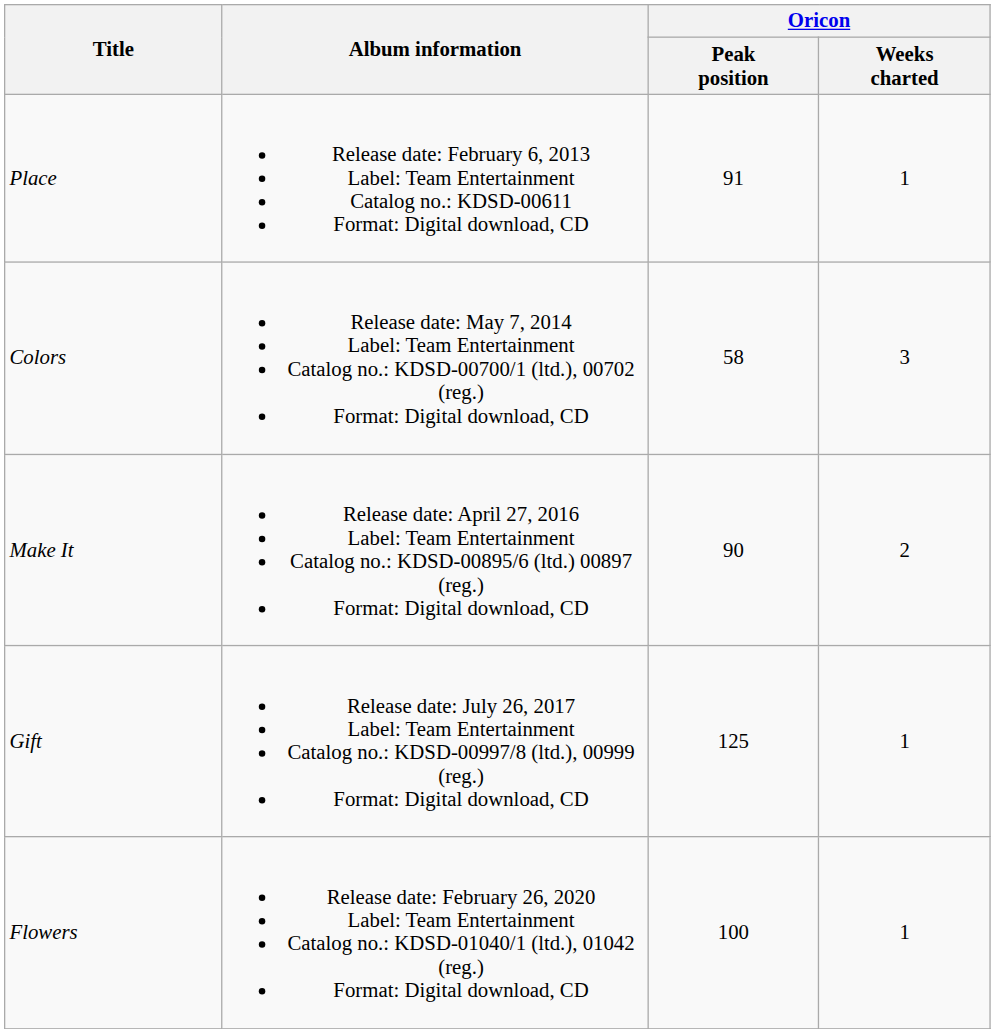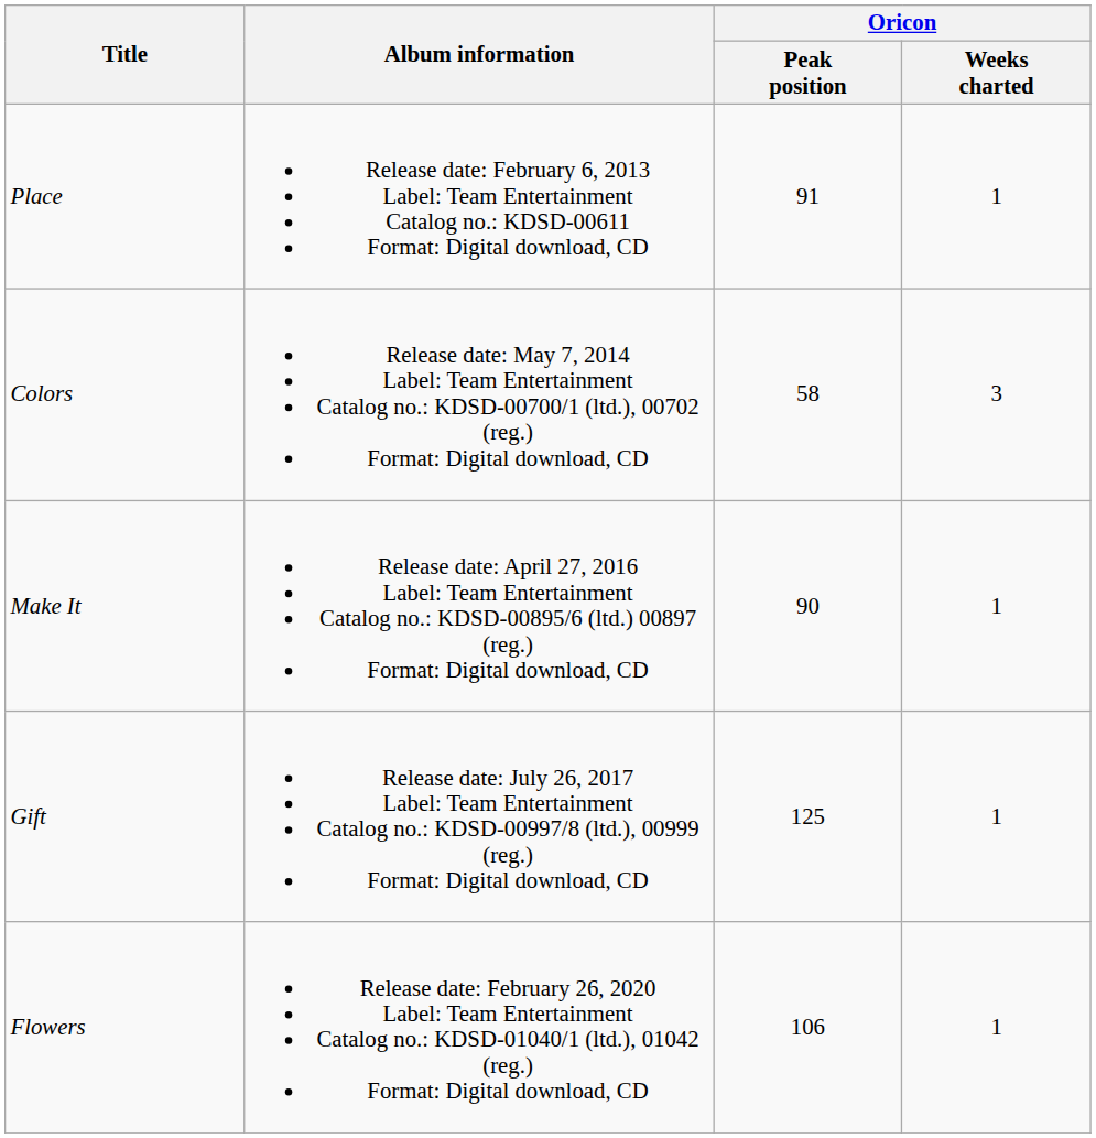 <table class="wikitable plainrowheaders" style="text-align:center">
 <tr>
 <th rowspan=2; style="width:10em;">Title</th>
 <th rowspan=2; style="width:20em;">Album information</th>
 <th colspan=2; style="width:16em;"><a href='#'>Oricon</a><br></th>
 </tr>
 <tr>
 <th style="width:6em;">Peak<br>position</th>
 <th style="width:6em;">Weeks<br> charted</th>
 </tr>
 <tr>
 <td align=left><em>Place</em></td>
 <td><br><ul><li>Release date: February 6, 2013</li><li>Label: Team Entertainment</li><li>Catalog no.: KDSD-00611</li><li>Format: Digital download, CD</li></ul></td>
 <td>91</td>
 <td>1<br></td>
 </tr>
 <tr>
 <td align=left><em>Colors</em></td>
 <td><br><ul><li>Release date: May 7, 2014</li><li>Label: Team Entertainment</li><li>Catalog no.: KDSD-00700/1 (ltd.), 00702 (reg.)</li><li>Format: Digital download, CD</li></ul></td>
 <td>58</td>
 <td>3<br></td>
 </tr>
 <tr>
 <td align=left><em>Make It</em></td>
 <td><br><ul><li>Release date: April 27, 2016</li><li>Label: Team Entertainment</li><li>Catalog no.: KDSD-00895/6 (ltd.) 00897 (reg.)</li><li>Format: Digital download, CD</li></ul></td>
 <td>90</td>
-<td>2<br></td>
+<td>1<br></td>
 </tr>
 <tr>
 <td align=left><em>Gift</em></td>
 <td><br><ul><li>Release date: July 26, 2017</li><li>Label: Team Entertainment</li><li>Catalog no.: KDSD-00997/8 (ltd.), 00999 (reg.)</li><li>Format: Digital download, CD</li></ul></td>
 <td>125</td>
 <td>1<br></td>
 </tr>
 <tr>
 <td align=left><em>Flowers</em></td>
 <td><br><ul><li>Release date: February 26, 2020</li><li>Label: Team Entertainment</li><li>Catalog no.: KDSD-01040/1 (ltd.), 01042 (reg.)</li><li>Format: Digital download, CD</li></ul></td>
-<td>100</td>
+<td>106</td>
 <td>1<br></td>
 </tr>
 <tr>
 </tr>
 </table>
